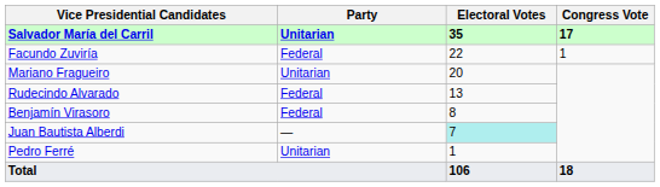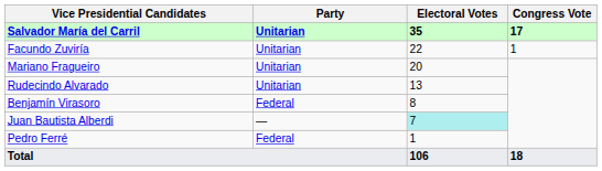 <table class="wikitable" width="53%">
 <tr>
 <th width="42%">Vice Presidential Candidates</th>
 <th width="26%">Party</th>
 <th width="17%">Electoral Votes</th>
 <th width="20%">Congress Vote</th>
 </tr>
 <tr style="background:#cfc;">
 <td><strong><a href='#'>Salvador María del Carril</a></strong></td>
 <td><strong><a href='#'>Unitarian</a></strong></td>
 <td><strong>35</strong></td>
 <td><strong>17</strong></td>
 </tr>
 <tr>
 <td><a href='#'>Facundo Zuviría</a></td>
-<td><a href='#'>Federal</a></td>
+<td><a href='#'>Unitarian</a></td>
 <td>22</td>
 <td>1</td>
 </tr>
 <tr>
 <td><a href='#'>Mariano Fragueiro</a></td>
 <td><a href='#'>Unitarian</a></td>
 <td>20</td>
 <td rowspan="5"></td>
 </tr>
 <tr>
 <td><a href='#'>Rudecindo Alvarado</a></td>
-<td><a href='#'>Federal</a></td>
+<td><a href='#'>Unitarian</a></td>
 <td>13</td>
 </tr>
 <tr>
 <td><a href='#'>Benjamín Virasoro</a></td>
 <td><a href='#'>Federal</a></td>
 <td>8</td>
 </tr>
 <tr>
 <td><a href='#'>Juan Bautista Alberdi</a></td>
 <td>—</td>
 <td style="background: paleturquoise;">7</td>
 </tr>
 <tr>
 <td><a href='#'>Pedro Ferré</a></td>
-<td><a href='#'>Unitarian</a></td>
+<td><a href='#'>Federal</a></td>
 <td>1</td>
 </tr>
 <tr style="background:#EAECF0;">
 <td colspan=2><strong>Total</strong></td>
 <td><strong>106</strong></td>
 <td><strong>18</strong></td>
 </tr>
 </table>
